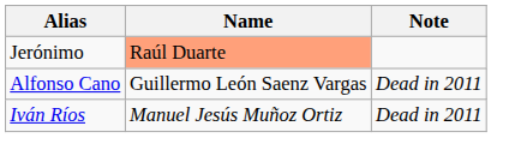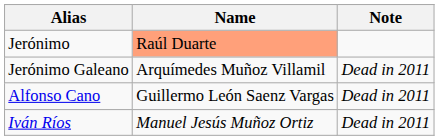 <table class="wikitable">
 <tr>
 <th>Alias</th>
 <th>Name</th>
 <th>Note</th>
 </tr>
 <tr>
 <td>Jerónimo</td>
 <td style="background: lightsalmon;">Raúl Duarte</td>
+</tr>
+<tr>
+<td>Jerónimo Galeano</td>
+<td>Arquímedes Muñoz Villamil</td>
+<td><em>Dead in 2011</em></td>
 </tr>
 <tr>
 <td><a href='#'>Alfonso Cano</a></td>
 <td>Guillermo León Saenz Vargas</td>
 <td><em>Dead in 2011</em></td>
 </tr>
 <tr>
 <td><em><a href='#'>Iván Ríos</a></em></td>
 <td><em>Manuel Jesús Muñoz Ortiz</em></td>
 <td><em>Dead in 2011</em></td>
 </tr>
 </table>
